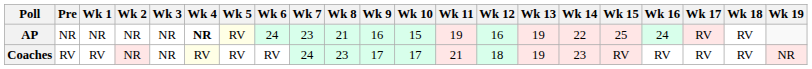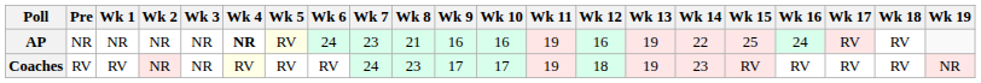 <table class="wikitable" style="white-space:nowrap;text-align:center;">
 <tr>
 <th>Poll</th>
 <th>Pre</th>
 <th>Wk 1</th>
 <th>Wk 2</th>
 <th>Wk 3</th>
 <th>Wk 4</th>
 <th>Wk 5</th>
 <th>Wk 6</th>
 <th>Wk 7</th>
 <th>Wk 8</th>
 <th>Wk 9</th>
 <th>Wk 10</th>
 <th>Wk 11</th>
 <th>Wk 12</th>
 <th>Wk 13</th>
 <th>Wk 14</th>
 <th>Wk 15</th>
 <th>Wk 16</th>
 <th>Wk 17</th>
 <th>Wk 18</th>
 <th>Wk 19</th>
 </tr>
 <tr>
 <th>AP</th>
 <td style="background:#FFFFFF;">NR</td>
 <td style="background:#FFFFFF;">NR</td>
 <td style="background:#FFFFFF;">NR</td>
 <td style="background:#FFFFFF;">NR</td>
 <td style="background:#FFFFFF;"><strong>NR</strong></td>
 <td style="background:#FFFFE6;">RV</td>
 <td style="background:#D8FFEB;">24</td>
 <td style="background:#D8FFEB;">23</td>
 <td style="background:#D8FFEB;">21</td>
 <td style="background:#D8FFEB;">16</td>
-<td style="background:#D8FFEB;">15</td>
+<td style="background:#D8FFEB;">16</td>
 <td style="background:#FFE6E6;">19</td>
 <td style="background:#D8FFEB;">16</td>
 <td style="background:#FFE6E6;">19</td>
 <td style="background:#FFE6E6;">22</td>
 <td style="background:#FFE6E6;">25</td>
 <td style="background:#D8FFEB;">24</td>
 <td style="background:#FFE6E6;">RV</td>
 <td style="background:#FFFFFF;">RV</td>
 </tr>
 <tr>
 <th>Coaches</th>
 <td style="background:#FFFFFF;">RV</td>
 <td style="background:#FFFFFF;">RV</td>
 <td style="background:#FFE6E6;">NR</td>
 <td style="background:#FFFFFF;">NR</td>
 <td style="background:#FFFFE6;">RV</td>
 <td style="background:#FFFFFF;">RV</td>
 <td style="background:#FFFFFF;">RV</td>
 <td style="background:#D8FFEB;">24</td>
 <td style="background:#D8FFEB;">23</td>
 <td style="background:#D8FFEB;">17</td>
 <td style="background:#D8FFEB;">17</td>
-<td style="background:#FFE6E6;">21</td>
+<td style="background:#FFE6E6;">19</td>
 <td style="background:#D8FFEB;">18</td>
 <td style="background:#FFE6E6;">19</td>
 <td style="background:#FFE6E6;">23</td>
 <td style="background:#FFE6E6;">RV</td>
 <td style="background:#FFFFFF;">RV</td>
 <td style="background:#FFFFFF;">RV</td>
 <td style="background:#FFFFFF;">RV</td>
 <td style="background:#FFE6E6;">NR</td>
 </tr>
 </table>
